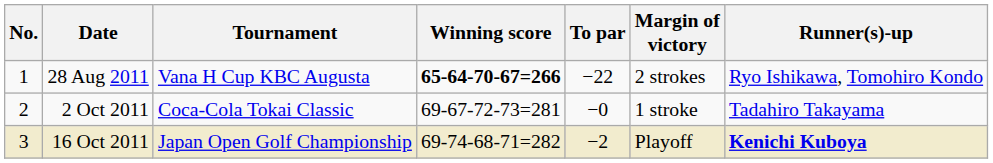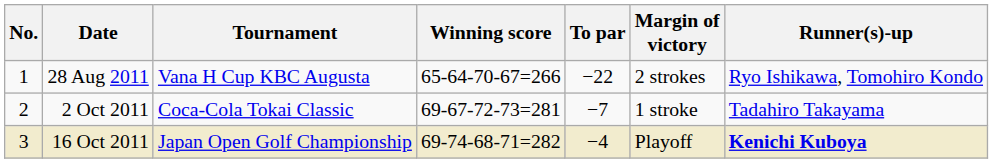 <table class="wikitable" style="font-size:95%;">
 <tr>
 <th>No.</th>
 <th>Date</th>
 <th>Tournament</th>
 <th>Winning score</th>
 <th>To par</th>
 <th>Margin of<br>victory</th>
 <th>Runner(s)-up</th>
 </tr>
 <tr>
 <td align=center>1</td>
 <td align=right>28 Aug <a href='#'>2011</a></td>
 <td><a href='#'>Vana H Cup KBC Augusta</a></td>
-<td><strong>65-64-70-67=266</strong></td>
+<td>65-64-70-67=266</td>
 <td align=center>−22</td>
 <td>2 strokes</td>
 <td> <a href='#'>Ryo Ishikawa</a>,  <a href='#'>Tomohiro Kondo</a></td>
 </tr>
 <tr>
 <td align=center>2</td>
 <td align=right>2 Oct 2011</td>
 <td><a href='#'>Coca-Cola Tokai Classic</a></td>
 <td>69-67-72-73=281</td>
-<td align=center>−0</td>
+<td align=center>−7</td>
 <td>1 stroke</td>
 <td> <a href='#'>Tadahiro Takayama</a></td>
 </tr>
 <tr style="background:#f2ecce;">
 <td align=center>3</td>
 <td align=right>16 Oct 2011</td>
 <td><a href='#'>Japan Open Golf Championship</a></td>
 <td>69-74-68-71=282</td>
-<td align=center>−2</td>
+<td align=center>−4</td>
 <td>Playoff</td>
 <td><strong> <a href='#'>Kenichi Kuboya</a></strong></td>
 </tr>
 </table>
